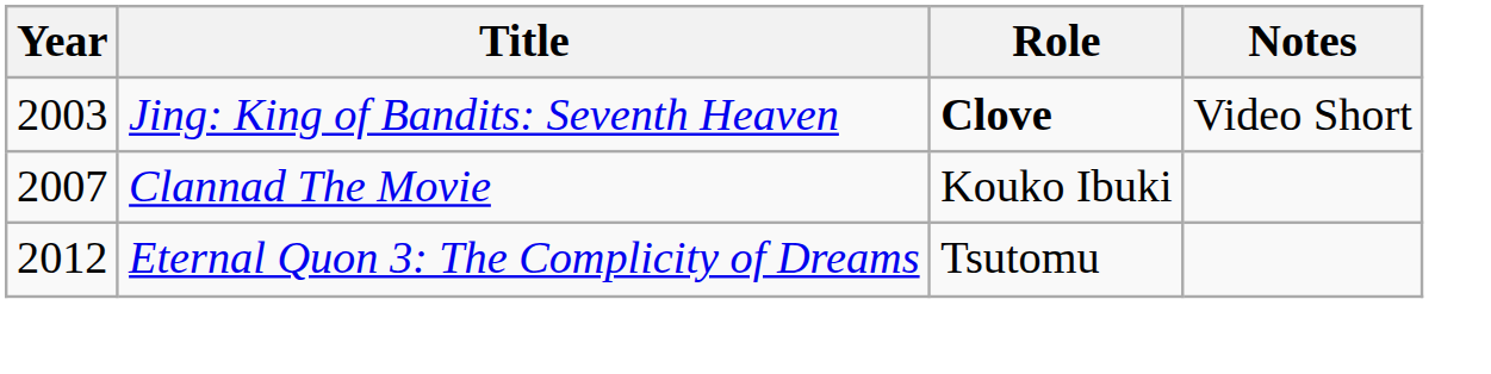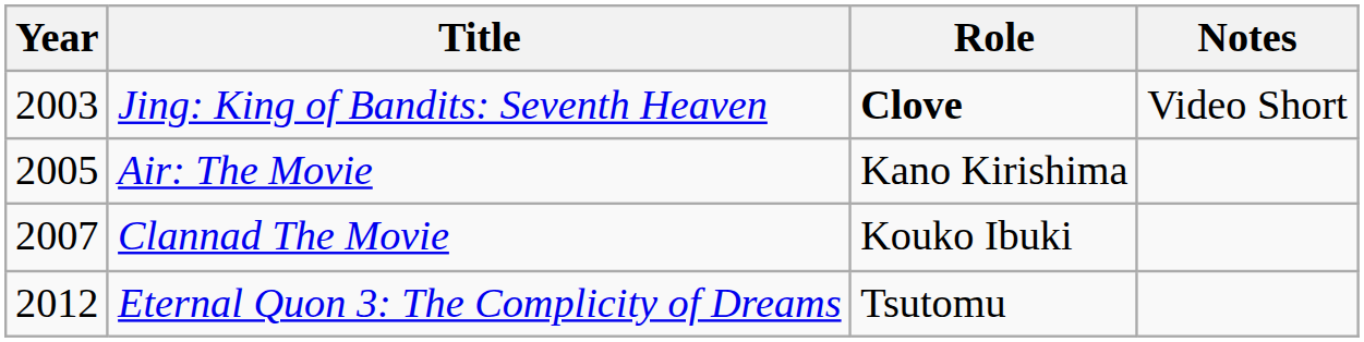 <table class="wikitable sortable">
 <tr>
 <th>Year</th>
 <th>Title</th>
 <th>Role</th>
 <th>Notes</th>
 </tr>
 <tr>
 <td>2003</td>
 <td><em><a href='#'>Jing: King of Bandits: Seventh Heaven</a></em></td>
 <td><strong>Clove</strong></td>
 <td>Video Short</td>
 </tr>
 <tr>
+<td>2005</td>
+<td><em><a href='#'>Air: The Movie</a></em></td>
+<td>Kano Kirishima</td>
+<td></td>
+</tr>
+<tr>
 <td>2007</td>
 <td><em><a href='#'>Clannad The Movie</a></em></td>
 <td>Kouko Ibuki</td>
 <td></td>
 </tr>
 <tr>
 <td>2012</td>
 <td><em><a href='#'>Eternal Quon 3: The Complicity of Dreams</a></em></td>
 <td>Tsutomu</td>
 <td></td>
 </tr>
 </table>
